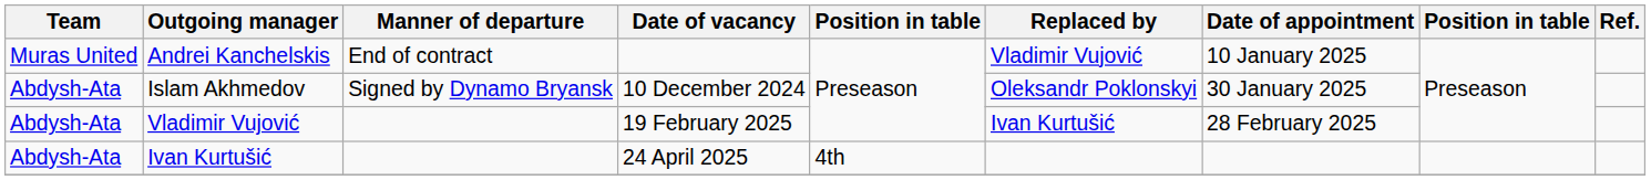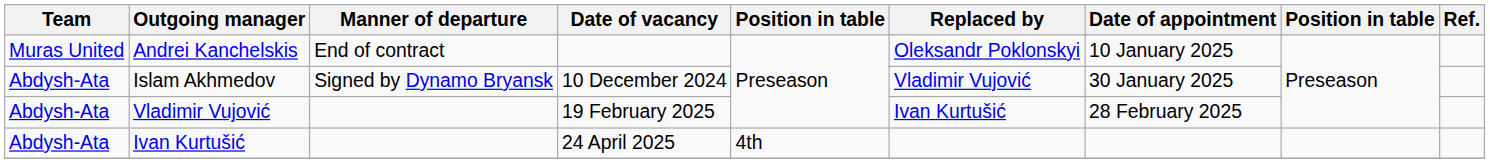 <table class="wikitable">
 <tr>
 <th>Team</th>
 <th>Outgoing manager</th>
 <th>Manner of departure</th>
 <th>Date of vacancy</th>
 <th>Position in table</th>
 <th>Replaced by</th>
 <th>Date of appointment</th>
 <th>Position in table</th>
 <th>Ref.</th>
 </tr>
 <tr>
 <td><a href='#'>Muras United</a></td>
 <td><a href='#'>Andrei Kanchelskis</a></td>
 <td>End of contract</td>
 <td></td>
 <td rowspan="3">Preseason</td>
-<td><a href='#'>Vladimir Vujović</a></td>
+<td><a href='#'>Oleksandr Poklonskyi</a></td>
 <td>10 January 2025</td>
 <td rowspan="3">Preseason</td>
 <td></td>
 </tr>
 <tr>
 <td><a href='#'>Abdysh-Ata</a></td>
 <td>Islam Akhmedov</td>
 <td>Signed by <a href='#'>Dynamo Bryansk</a></td>
 <td>10 December 2024</td>
-<td><a href='#'>Oleksandr Poklonskyi</a></td>
+<td><a href='#'>Vladimir Vujović</a></td>
 <td>30 January 2025</td>
 <td></td>
 </tr>
 <tr>
 <td><a href='#'>Abdysh-Ata</a></td>
 <td><a href='#'>Vladimir Vujović</a></td>
 <td></td>
 <td>19 February 2025</td>
 <td><a href='#'>Ivan Kurtušić</a></td>
 <td>28 February 2025</td>
 <td></td>
 </tr>
 <tr>
 <td><a href='#'>Abdysh-Ata</a></td>
 <td><a href='#'>Ivan Kurtušić</a></td>
 <td></td>
 <td>24 April 2025</td>
 <td>4th</td>
 <td></td>
 <td></td>
 <td></td>
 <td></td>
 </tr>
 <tr>
 </tr>
 </table>
